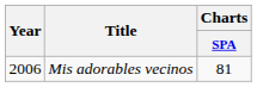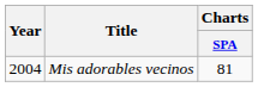 <table class="wikitable">
 <tr>
 <th rowspan="2">Year</th>
 <th rowspan="2">Title</th>
 <th>Charts</th>
 </tr>
 <tr>
 <th><small><a href='#'>SPA</a><br></small></th>
 </tr>
 <tr>
-<td align="center">2006</td>
+<td align="center">2004</td>
 <td><em>Mis adorables vecinos</em></td>
 <td align="center">81</td>
 </tr>
 </table>
